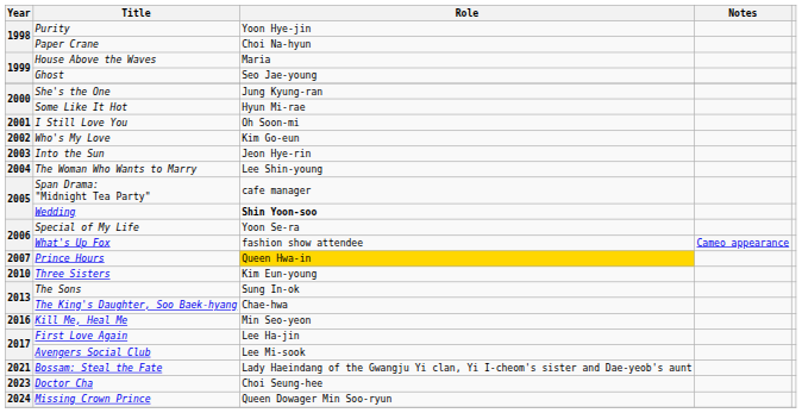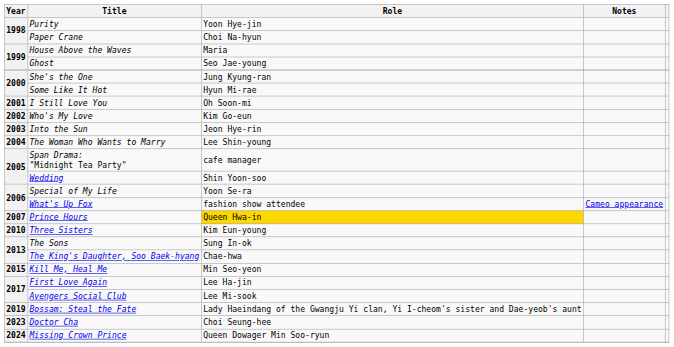 <table class="wikitable plainrowheaders sortable">
 <tr>
 <th scope="col">Year</th>
 <th scope="col">Title</th>
 <th scope="col">Role</th>
 <th scope="col">Notes</th>
 <th scope="col" class="unsortable"></th>
 </tr>
 <tr>
 <th scope="row" rowspan="2">1998</th>
 <td><em>Purity</em></td>
 <td>Yoon Hye-jin</td>
 <td></td>
 <td style="text-align:center"></td>
 </tr>
 <tr>
 <td><em>Paper Crane</em></td>
 <td>Choi Na-hyun</td>
 <td></td>
 <td style="text-align:center"></td>
 </tr>
 <tr>
 <th scope="row" rowspan="2">1999</th>
 <td><em>House Above the Waves</em></td>
 <td>Maria</td>
 <td></td>
 <td style="text-align:center"></td>
 </tr>
 <tr>
 <td><em>Ghost</em></td>
 <td>Seo Jae-young</td>
 <td></td>
 <td style="text-align:center"></td>
 </tr>
 <tr>
 </tr>
 <tr>
 <th scope="row" rowspan="2">2000</th>
 <td><em>She's the One</em></td>
 <td>Jung Kyung-ran</td>
 <td></td>
 <td style="text-align:center"></td>
 </tr>
 <tr>
 <td><em>Some Like It Hot</em></td>
 <td>Hyun Mi-rae</td>
 <td></td>
 <td style="text-align:center"></td>
 </tr>
 <tr>
 <th scope="row">2001</th>
 <td><em>I Still Love You</em></td>
 <td>Oh Soon-mi</td>
 <td></td>
 <td style="text-align:center"></td>
 </tr>
 <tr>
 <th scope="row">2002</th>
 <td><em>Who's My Love</em></td>
 <td>Kim Go-eun</td>
 <td></td>
 <td style="text-align:center"></td>
 </tr>
 <tr>
 <th scope="row">2003</th>
 <td><em>Into the Sun</em></td>
 <td>Jeon Hye-rin</td>
 <td></td>
 <td style="text-align:center"></td>
 </tr>
 <tr>
 <th scope="row">2004</th>
 <td><em>The Woman Who Wants to Marry</em></td>
 <td>Lee Shin-young</td>
 <td></td>
 <td style="text-align:center"></td>
 </tr>
 <tr>
 <th scope="row" rowspan="2">2005</th>
 <td><em>Span Drama:</em><br>"Midnight Tea Party"</td>
 <td>cafe manager</td>
 <td></td>
 <td style="text-align:center"></td>
 </tr>
 <tr>
 <td><em><a href='#'>Wedding</a></em></td>
-<td><strong>Shin Yoon-soo</strong></td>
+<td>Shin Yoon-soo</td>
 <td></td>
 <td style="text-align:center"></td>
 </tr>
 <tr>
 <th scope="row" rowspan="2">2006</th>
 <td><em>Special of My Life</em></td>
 <td>Yoon Se-ra</td>
 <td></td>
 <td style="text-align:center"></td>
 </tr>
 <tr>
 <td><em><a href='#'>What's Up Fox</a></em></td>
 <td>fashion show attendee</td>
 <td><a href='#'>Cameo appearance</a></td>
 <td style="text-align:center"></td>
 </tr>
 <tr>
 <th scope="row">2007</th>
 <td><em><a href='#'>Prince Hours</a></em></td>
 <td style="background: gold;">Queen Hwa-in</td>
 <td></td>
 <td style="text-align:center"></td>
 </tr>
 <tr>
 <th scope="row">2010</th>
 <td><em><a href='#'>Three Sisters</a></em></td>
 <td>Kim Eun-young</td>
 <td></td>
 <td style="text-align:center"></td>
 </tr>
 <tr>
 <th scope="row" rowspan="2">2013</th>
 <td><em>The Sons</em></td>
 <td>Sung In-ok</td>
 <td></td>
 <td style="text-align:center"></td>
 </tr>
 <tr>
 <td><em><a href='#'>The King's Daughter, Soo Baek-hyang</a></em></td>
 <td>Chae-hwa</td>
 <td></td>
 <td style="text-align:center"></td>
 </tr>
 <tr>
-<th scope="row">2016</th>
+<th scope="row">2015</th>
 <td><em><a href='#'>Kill Me, Heal Me</a></em></td>
 <td>Min Seo-yeon</td>
 <td></td>
 <td style="text-align:center"></td>
 </tr>
 <tr>
 <th scope="row" rowspan="2">2017</th>
 <td><em><a href='#'>First Love Again</a></em></td>
 <td>Lee Ha-jin</td>
 <td></td>
 <td style="text-align:center"></td>
 </tr>
 <tr>
 <td><em><a href='#'>Avengers Social Club</a></em></td>
 <td>Lee Mi-sook</td>
 <td></td>
 <td style="text-align:center"></td>
 </tr>
 <tr>
-<th scope="row">2021</th>
+<th scope="row">2019</th>
 <td><em><a href='#'>Bossam: Steal the Fate</a></em></td>
 <td>Lady Haeindang of the Gwangju Yi clan, Yi I-cheom's sister and Dae-yeob's aunt</td>
 <td></td>
 <td style="text-align:center"></td>
 </tr>
 <tr>
 <th scope="row">2023</th>
 <td><em><a href='#'>Doctor Cha</a></em></td>
 <td>Choi Seung-hee</td>
 <td></td>
 <td style="text-align:center"></td>
 </tr>
 <tr>
 <th scope="row">2024</th>
 <td><em><a href='#'>Missing Crown Prince</a></em></td>
 <td>Queen Dowager Min Soo-ryun</td>
 <td></td>
 <td style="text-align:center"></td>
 </tr>
 <tr>
 </tr>
 </table>
